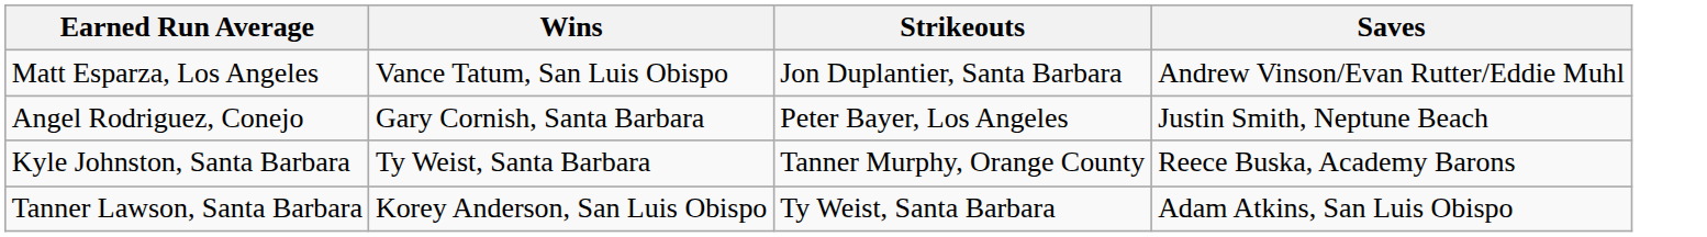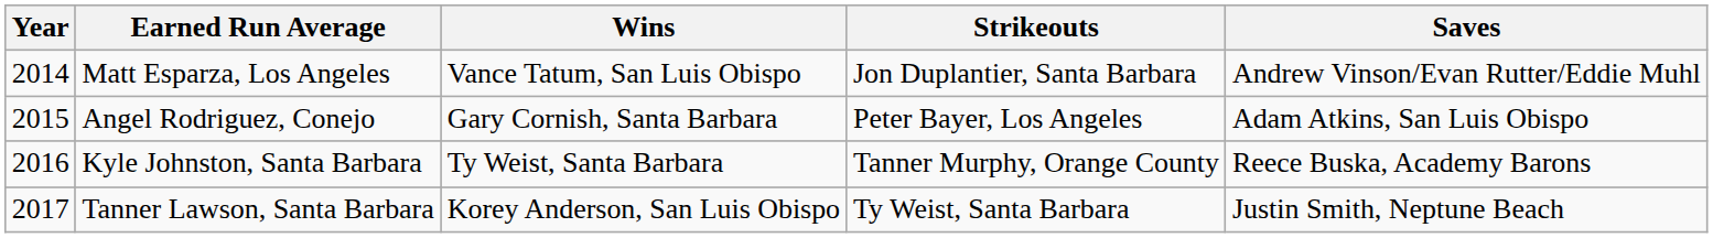 <table class="wikitable">
 <tr>
+<th>Year</th>
 <th>Earned Run Average</th>
 <th>Wins</th>
 <th>Strikeouts</th>
 <th>Saves</th>
 </tr>
 <tr>
+<td>2014</td>
 <td>Matt Esparza, Los Angeles</td>
 <td>Vance Tatum, San Luis Obispo</td>
 <td>Jon Duplantier, Santa Barbara</td>
 <td>Andrew Vinson/Evan Rutter/Eddie Muhl</td>
 </tr>
 <tr>
+<td>2015</td>
 <td>Angel Rodriguez, Conejo</td>
 <td>Gary Cornish, Santa Barbara</td>
 <td>Peter Bayer, Los Angeles</td>
-<td>Justin Smith, Neptune Beach</td>
+<td>Adam Atkins, San Luis Obispo</td>
 </tr>
 <tr>
+<td>2016</td>
 <td>Kyle Johnston, Santa Barbara</td>
 <td>Ty Weist, Santa Barbara</td>
 <td>Tanner Murphy, Orange County</td>
 <td>Reece Buska, Academy Barons</td>
 </tr>
 <tr>
+<td>2017</td>
 <td>Tanner Lawson, Santa Barbara</td>
 <td>Korey Anderson, San Luis Obispo</td>
 <td>Ty Weist, Santa Barbara</td>
-<td>Adam Atkins, San Luis Obispo</td>
+<td>Justin Smith, Neptune Beach</td>
 </tr>
 </table>
